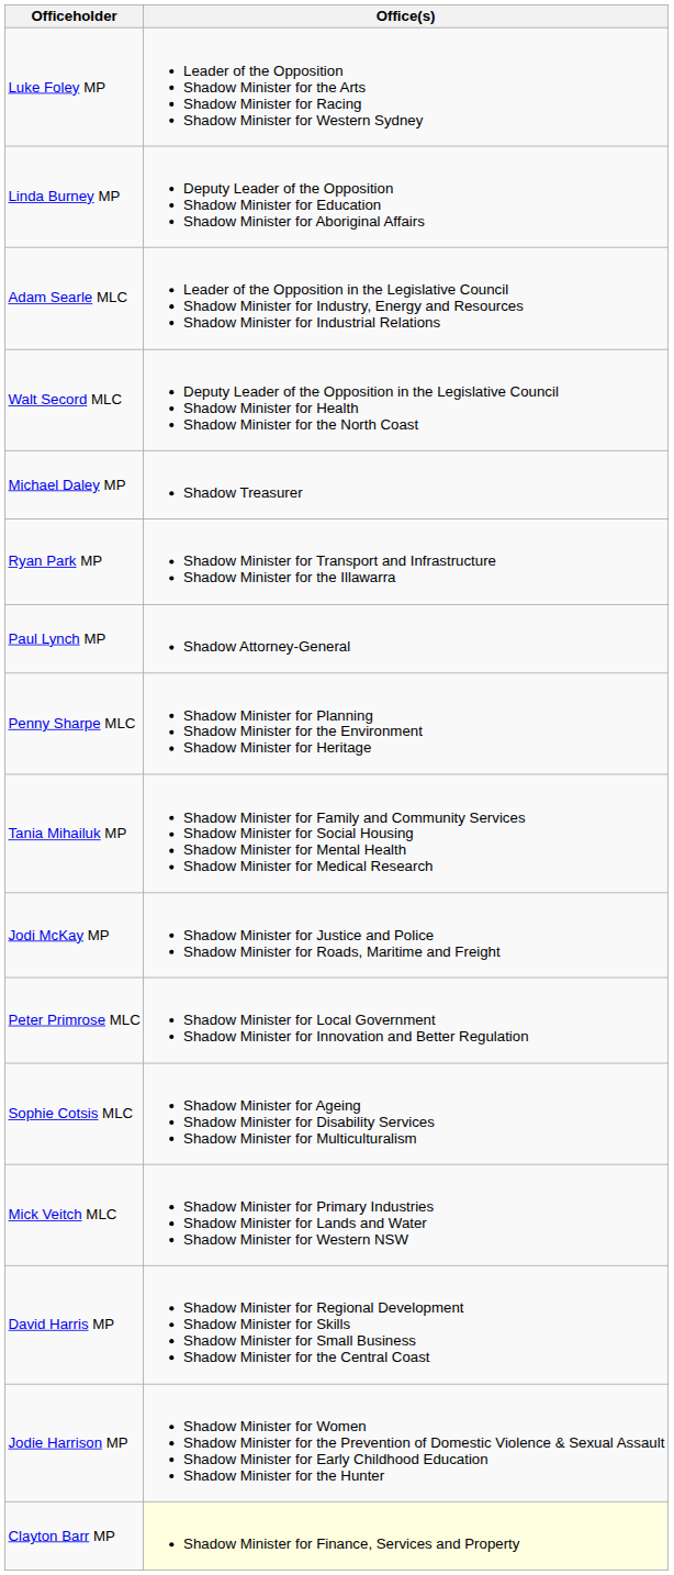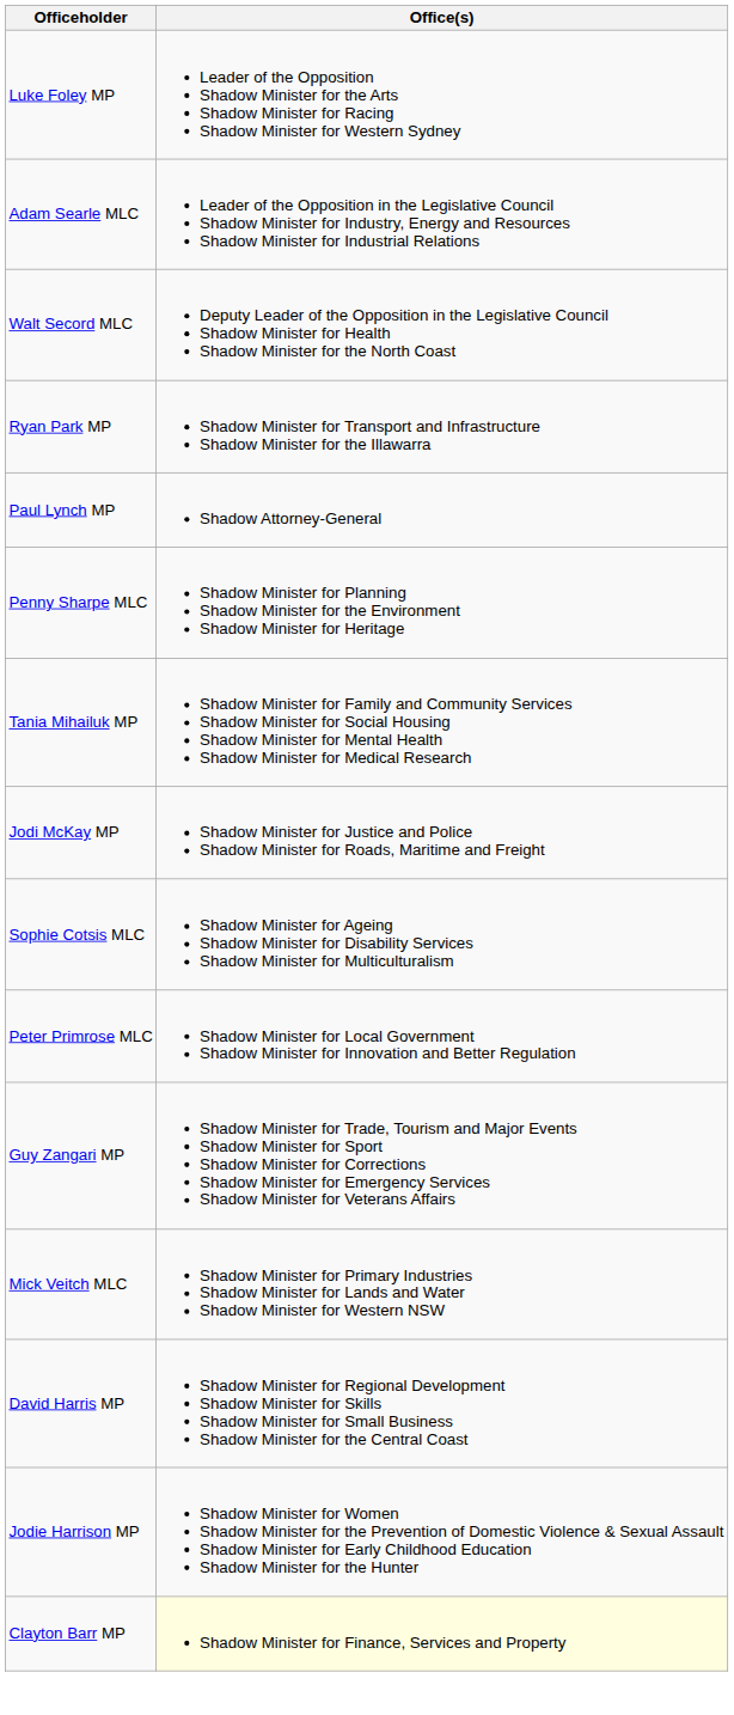 <table class="wikitable">
 <tr>
 <th>Officeholder</th>
 <th>Office(s)</th>
 </tr>
 <tr>
 <td><a href='#'>Luke Foley</a> MP</td>
 <td><br><ul><li>Leader of the Opposition</li><li>Shadow Minister for the Arts</li><li>Shadow Minister for Racing</li><li>Shadow Minister for Western Sydney</li></ul></td>
 </tr>
 <tr>
-<td><a href='#'>Linda Burney</a> MP</td>
-<td><br><ul><li>Deputy Leader of the Opposition</li><li>Shadow Minister for Education</li><li>Shadow Minister for Aboriginal Affairs</li></ul></td>
-</tr>
-<tr>
 <td><a href='#'>Adam Searle</a> MLC</td>
 <td><br><ul><li>Leader of the Opposition in the Legislative Council</li><li>Shadow Minister for Industry, Energy and Resources</li><li>Shadow Minister for Industrial Relations</li></ul></td>
 </tr>
 <tr>
 <td><a href='#'>Walt Secord</a> MLC</td>
 <td><br><ul><li>Deputy Leader of the Opposition in the Legislative Council</li><li>Shadow Minister for Health</li><li>Shadow Minister for the North Coast</li></ul></td>
-</tr>
-<tr>
-<td><a href='#'>Michael Daley</a> MP</td>
-<td><br><ul><li>Shadow Treasurer</li></ul></td>
 </tr>
 <tr>
 <td><a href='#'>Ryan Park</a> MP</td>
 <td><br><ul><li>Shadow Minister for Transport and Infrastructure</li><li>Shadow Minister for the Illawarra</li></ul></td>
 </tr>
 <tr>
 <td><a href='#'>Paul Lynch</a> MP</td>
 <td><br><ul><li>Shadow Attorney-General</li></ul></td>
 </tr>
 <tr>
 <td><a href='#'>Penny Sharpe</a> MLC</td>
 <td><br><ul><li>Shadow Minister for Planning</li><li>Shadow Minister for the Environment</li><li>Shadow Minister for Heritage</li></ul></td>
 </tr>
 <tr>
 <td><a href='#'>Tania Mihailuk</a> MP</td>
 <td><br><ul><li>Shadow Minister for Family and Community Services</li><li>Shadow Minister for Social Housing</li><li>Shadow Minister for Mental Health</li><li>Shadow Minister for Medical Research</li></ul></td>
 </tr>
 <tr>
 <td><a href='#'>Jodi McKay</a> MP</td>
 <td><br><ul><li>Shadow Minister for Justice and Police</li><li>Shadow Minister for Roads, Maritime and Freight</li></ul></td>
 </tr>
 <tr>
+<td><a href='#'>Sophie Cotsis</a> MLC</td>
+<td><br><ul><li>Shadow Minister for Ageing</li><li>Shadow Minister for Disability Services</li><li>Shadow Minister for Multiculturalism</li></ul></td>
+</tr>
+<tr>
 <td><a href='#'>Peter Primrose</a> MLC</td>
 <td><br><ul><li>Shadow Minister for Local Government</li><li>Shadow Minister for Innovation and Better Regulation</li></ul></td>
 </tr>
 <tr>
-<td><a href='#'>Sophie Cotsis</a> MLC</td>
-<td><br><ul><li>Shadow Minister for Ageing</li><li>Shadow Minister for Disability Services</li><li>Shadow Minister for Multiculturalism</li></ul></td>
+<td><a href='#'>Guy Zangari</a> MP</td>
+<td><br><ul><li>Shadow Minister for Trade, Tourism and Major Events</li><li>Shadow Minister for Sport</li><li>Shadow Minister for Corrections</li><li>Shadow Minister for Emergency Services</li><li>Shadow Minister for Veterans Affairs</li></ul></td>
 </tr>
 <tr>
 <td><a href='#'>Mick Veitch</a> MLC</td>
 <td><br><ul><li>Shadow Minister for Primary Industries</li><li>Shadow Minister for Lands and Water</li><li>Shadow Minister for Western NSW</li></ul></td>
 </tr>
 <tr>
 <td><a href='#'>David Harris</a> MP</td>
 <td><br><ul><li>Shadow Minister for Regional Development</li><li>Shadow Minister for Skills</li><li>Shadow Minister for Small Business</li><li>Shadow Minister for the Central Coast</li></ul></td>
 </tr>
 <tr>
 <td><a href='#'>Jodie Harrison</a> MP</td>
 <td><br><ul><li>Shadow Minister for Women</li><li>Shadow Minister for the Prevention of Domestic Violence & Sexual Assault</li><li>Shadow Minister for Early Childhood Education</li><li>Shadow Minister for the Hunter</li></ul></td>
 </tr>
 <tr>
 <td><a href='#'>Clayton Barr</a> MP</td>
 <td style="background: lightyellow;"><br><ul><li>Shadow Minister for Finance, Services and Property</li></ul></td>
 </tr>
 </table>
